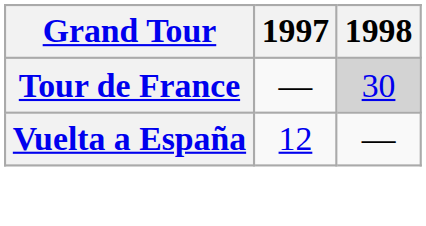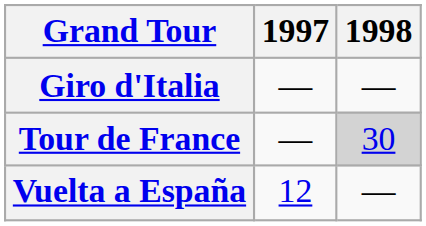 <table class="wikitable plainrowheaders">
 <tr>
 <th scope="col"><a href='#'>Grand Tour</a></th>
 <th scope="col">1997</th>
 <th scope="col">1998</th>
+</tr>
+<tr style="text-align:center;">
+<th scope="row"> <a href='#'>Giro d'Italia</a></th>
+<td>—</td>
+<td>—</td>
 </tr>
 <tr style="text-align:center;">
 <th scope="row"> <a href='#'>Tour de France</a></th>
 <td>—</td>
 <td style="background: lightgrey; text-align:center;"><a href='#'>30</a></td>
 </tr>
 <tr style="text-align:center;">
 <th scope="row"> <a href='#'>Vuelta a España</a></th>
 <td style="text-align:center;"><a href='#'>12</a></td>
 <td>—</td>
 </tr>
 </table>
